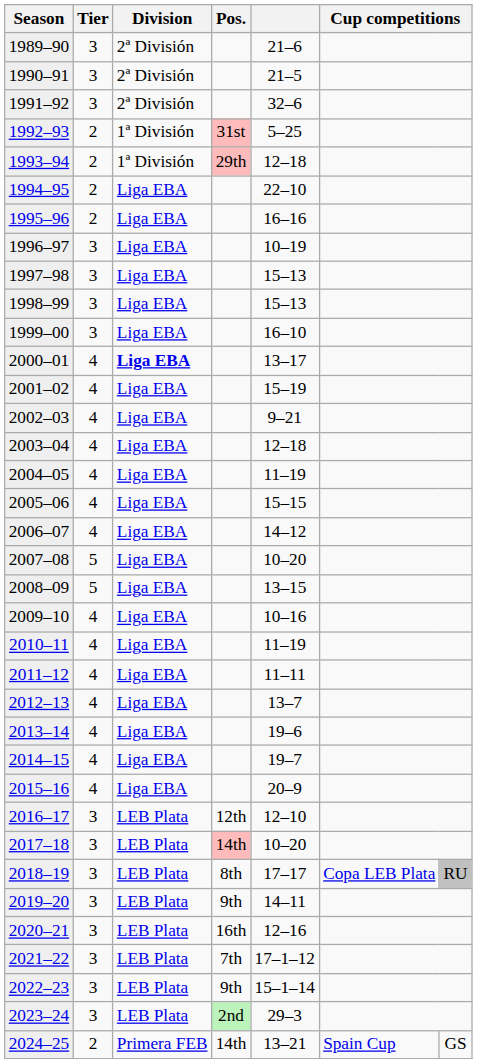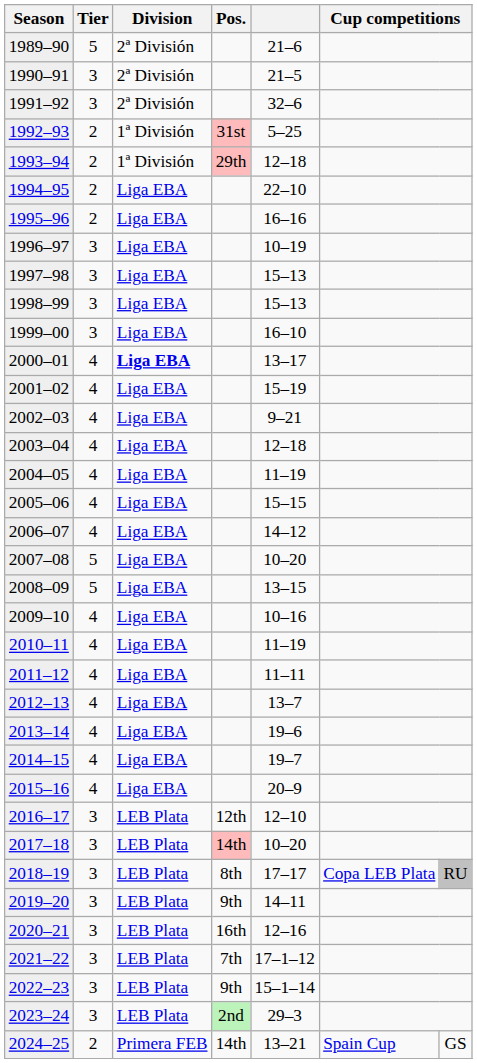 <table class="wikitable" style="font-size:85%; text-align:center">
 <tr>
 <th>Season</th>
 <th>Tier</th>
 <th>Division</th>
 <th>Pos.</th>
 <th></th>
 <th colspan=2>Cup competitions</th>
 </tr>
 <tr>
 <td bgcolor=#efefef>1989–90</td>
-<td>3</td>
+<td>5</td>
 <td align=left>2ª División</td>
 <td></td>
 <td>21–6</td>
 <td colspan=2></td>
 </tr>
 <tr>
 <td bgcolor=#efefef>1990–91</td>
 <td>3</td>
 <td align=left>2ª División</td>
 <td></td>
 <td>21–5</td>
 <td colspan=2></td>
 </tr>
 <tr>
 <td bgcolor=#efefef>1991–92</td>
 <td>3</td>
 <td align=left>2ª División</td>
 <td></td>
 <td>32–6</td>
 <td colspan=2></td>
 </tr>
 <tr>
 <td bgcolor=#efefef><a href='#'>1992–93</a></td>
 <td>2</td>
 <td align=left>1ª División</td>
 <td bgcolor=#FFBBBB>31st</td>
 <td>5–25</td>
 <td colspan=2></td>
 </tr>
 <tr>
 <td bgcolor=#efefef><a href='#'>1993–94</a></td>
 <td>2</td>
 <td align=left>1ª División</td>
 <td bgcolor=#FFBBBB>29th</td>
 <td>12–18</td>
 <td colspan=2></td>
 </tr>
 <tr>
 <td bgcolor=#efefef><a href='#'>1994–95</a></td>
 <td>2</td>
 <td align=left><a href='#'>Liga EBA</a></td>
 <td></td>
 <td>22–10</td>
 <td colspan=2></td>
 </tr>
 <tr>
 <td bgcolor=#efefef><a href='#'>1995–96</a></td>
 <td>2</td>
 <td align=left><a href='#'>Liga EBA</a></td>
 <td></td>
 <td>16–16</td>
 <td colspan=2></td>
 </tr>
 <tr>
 <td bgcolor=#efefef>1996–97</td>
 <td>3</td>
 <td align=left><a href='#'>Liga EBA</a></td>
 <td></td>
 <td>10–19</td>
 <td colspan=2></td>
 </tr>
 <tr>
 <td bgcolor=#efefef>1997–98</td>
 <td>3</td>
 <td align=left><a href='#'>Liga EBA</a></td>
 <td></td>
 <td>15–13</td>
 <td colspan=2></td>
 </tr>
 <tr>
 <td bgcolor=#efefef>1998–99</td>
 <td>3</td>
 <td align=left><a href='#'>Liga EBA</a></td>
 <td></td>
 <td>15–13</td>
 <td colspan=2></td>
 </tr>
 <tr>
 <td bgcolor=#efefef>1999–00</td>
 <td>3</td>
 <td align=left><a href='#'>Liga EBA</a></td>
 <td></td>
 <td>16–10</td>
 <td colspan=2></td>
 </tr>
 <tr>
 <td bgcolor=#efefef>2000–01</td>
 <td>4</td>
 <td align=left><strong><a href='#'>Liga EBA</a></strong></td>
 <td></td>
 <td>13–17</td>
 <td colspan=2></td>
 </tr>
 <tr>
 <td bgcolor=#efefef>2001–02</td>
 <td>4</td>
 <td align=left><a href='#'>Liga EBA</a></td>
 <td></td>
 <td>15–19</td>
 <td colspan=2></td>
 </tr>
 <tr>
 <td bgcolor=#efefef>2002–03</td>
 <td>4</td>
 <td align=left><a href='#'>Liga EBA</a></td>
 <td></td>
 <td>9–21</td>
 <td colspan=2></td>
 </tr>
 <tr>
 <td bgcolor=#efefef>2003–04</td>
 <td>4</td>
 <td align=left><a href='#'>Liga EBA</a></td>
 <td></td>
 <td>12–18</td>
 <td colspan=2></td>
 </tr>
 <tr>
 <td bgcolor=#efefef>2004–05</td>
 <td>4</td>
 <td align=left><a href='#'>Liga EBA</a></td>
 <td></td>
 <td>11–19</td>
 <td colspan=2></td>
 </tr>
 <tr>
 <td bgcolor=#efefef>2005–06</td>
 <td>4</td>
 <td align=left><a href='#'>Liga EBA</a></td>
 <td></td>
 <td>15–15</td>
 <td colspan=2></td>
 </tr>
 <tr>
 <td bgcolor=#efefef>2006–07</td>
 <td>4</td>
 <td align=left><a href='#'>Liga EBA</a></td>
 <td></td>
 <td>14–12</td>
 <td colspan=2></td>
 </tr>
 <tr>
 <td bgcolor=#efefef>2007–08</td>
 <td>5</td>
 <td align=left><a href='#'>Liga EBA</a></td>
 <td></td>
 <td>10–20</td>
 <td colspan=2></td>
 </tr>
 <tr>
 <td bgcolor=#efefef>2008–09</td>
 <td>5</td>
 <td align=left><a href='#'>Liga EBA</a></td>
 <td></td>
 <td>13–15</td>
 <td colspan=2></td>
 </tr>
 <tr>
 <td bgcolor=#efefef>2009–10</td>
 <td>4</td>
 <td align=left><a href='#'>Liga EBA</a></td>
 <td></td>
 <td>10–16</td>
 <td colspan=2></td>
 </tr>
 <tr>
 <td bgcolor=#efefef><a href='#'>2010–11</a></td>
 <td>4</td>
 <td align=left><a href='#'>Liga EBA</a></td>
 <td></td>
 <td>11–19</td>
 <td colspan=2></td>
 </tr>
 <tr>
 <td bgcolor=#efefef><a href='#'>2011–12</a></td>
 <td>4</td>
 <td align=left><a href='#'>Liga EBA</a></td>
 <td></td>
 <td>11–11</td>
 <td colspan=2></td>
 </tr>
 <tr>
 <td bgcolor=#efefef><a href='#'>2012–13</a></td>
 <td>4</td>
 <td align=left><a href='#'>Liga EBA</a></td>
 <td></td>
 <td>13–7</td>
 <td colspan=2></td>
 </tr>
 <tr>
 <td bgcolor=#efefef><a href='#'>2013–14</a></td>
 <td>4</td>
 <td align=left><a href='#'>Liga EBA</a></td>
 <td></td>
 <td>19–6</td>
 <td colspan=2></td>
 </tr>
 <tr>
 <td bgcolor=#efefef><a href='#'>2014–15</a></td>
 <td>4</td>
 <td align=left><a href='#'>Liga EBA</a></td>
 <td></td>
 <td>19–7</td>
 <td colspan=2></td>
 </tr>
 <tr>
 <td bgcolor=#efefef><a href='#'>2015–16</a></td>
 <td>4</td>
 <td align=left><a href='#'>Liga EBA</a></td>
 <td></td>
 <td>20–9</td>
 <td colspan=2></td>
 </tr>
 <tr>
 <td bgcolor=#efefef><a href='#'>2016–17</a></td>
 <td>3</td>
 <td align=left><a href='#'>LEB Plata</a></td>
 <td>12th</td>
 <td>12–10</td>
 <td colspan=2></td>
 </tr>
 <tr>
 <td bgcolor=#efefef><a href='#'>2017–18</a></td>
 <td>3</td>
 <td align=left><a href='#'>LEB Plata</a></td>
 <td bgcolor=#FFBBBB>14th</td>
 <td>10–20</td>
 <td colspan=2></td>
 </tr>
 <tr>
 <td bgcolor=#efefef><a href='#'>2018–19</a></td>
 <td>3</td>
 <td align=left><a href='#'>LEB Plata</a></td>
 <td>8th</td>
 <td>17–17</td>
 <td align=left><a href='#'>Copa LEB Plata</a></td>
 <td bgcolor=silver>RU</td>
 </tr>
 <tr>
 <td bgcolor=#efefef><a href='#'>2019–20</a></td>
 <td>3</td>
 <td align=left><a href='#'>LEB Plata</a></td>
 <td>9th</td>
 <td>14–11</td>
 <td colspan=2></td>
 </tr>
 <tr>
 <td bgcolor=#efefef><a href='#'>2020–21</a></td>
 <td>3</td>
 <td align=left><a href='#'>LEB Plata</a></td>
 <td>16th</td>
 <td>12–16</td>
 <td colspan=2></td>
 </tr>
 <tr>
 <td bgcolor=#efefef><a href='#'>2021–22</a></td>
 <td>3</td>
 <td align=left><a href='#'>LEB Plata</a></td>
 <td>7th</td>
 <td>17–1–12</td>
 <td colspan=2></td>
 </tr>
 <tr>
 <td bgcolor=#efefef><a href='#'>2022–23</a></td>
 <td>3</td>
 <td align=left><a href='#'>LEB Plata</a></td>
 <td>9th</td>
 <td>15–1–14</td>
 <td colspan=2></td>
 </tr>
 <tr>
 <td bgcolor=#efefef><a href='#'>2023–24</a></td>
 <td>3</td>
 <td align=left><a href='#'>LEB Plata</a></td>
 <td bgcolor=#BBF3BB>2nd</td>
 <td>29–3</td>
 <td colspan=2></td>
 </tr>
 <tr>
 <td bgcolor=#efefef><a href='#'>2024–25</a></td>
 <td>2</td>
 <td align=left><a href='#'>Primera FEB</a></td>
 <td>14th</td>
 <td>13–21</td>
 <td align=left><a href='#'>Spain Cup</a></td>
 <td>GS</td>
 </tr>
 <tr>
 </tr>
 </table>
